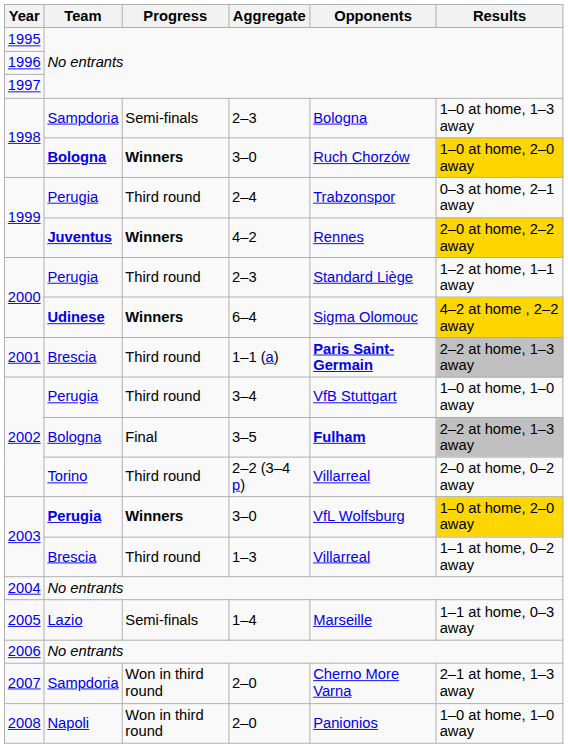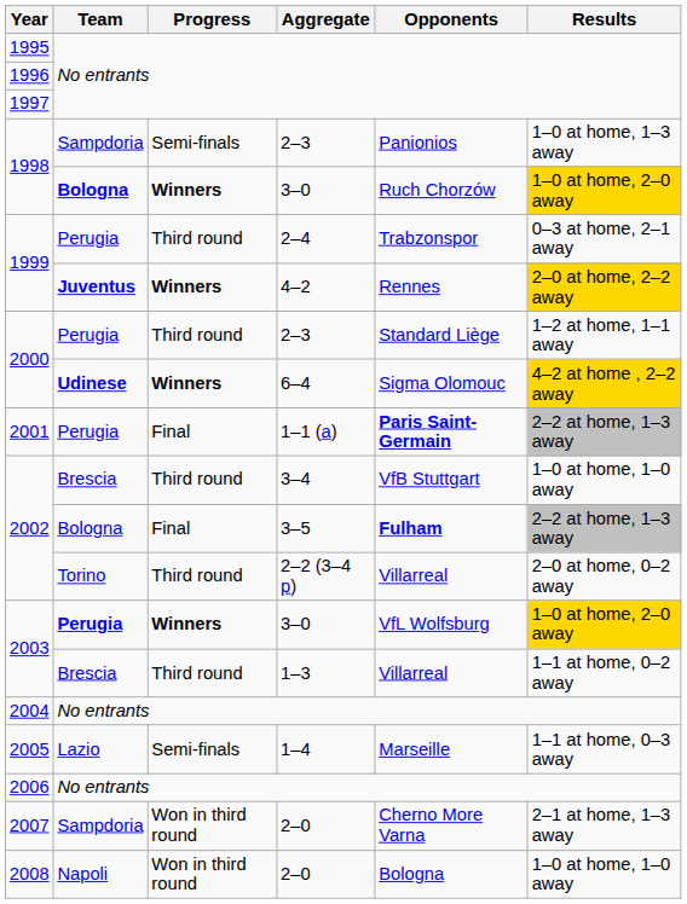 <table class="wikitable">
 <tr>
 <th>Year</th>
 <th>Team</th>
 <th>Progress</th>
 <th>Aggregate</th>
 <th>Opponents</th>
 <th>Results</th>
 </tr>
 <tr>
 <td><a href='#'>1995</a></td>
 <td colspan="5" rowspan="3"><em>No entrants</em></td>
 </tr>
 <tr>
 <td><a href='#'>1996</a></td>
 </tr>
 <tr>
 <td><a href='#'>1997</a></td>
 </tr>
 <tr>
 <td rowspan=2><a href='#'>1998</a></td>
 <td><a href='#'>Sampdoria</a></td>
 <td>Semi-finals</td>
 <td>2–3</td>
-<td> <a href='#'>Bologna</a></td>
+<td> <a href='#'>Panionios</a></td>
 <td>1–0 at home, 1–3 away</td>
 </tr>
 <tr>
 <td><strong><a href='#'>Bologna</a></strong></td>
 <td><strong>Winners</strong></td>
 <td>3–0</td>
 <td> <a href='#'>Ruch Chorzów</a></td>
 <td bgcolor=Gold>1–0 at home, 2–0 away</td>
 </tr>
 <tr>
 <td rowspan=2><a href='#'>1999</a></td>
 <td><a href='#'>Perugia</a></td>
 <td>Third round</td>
 <td>2–4</td>
 <td> <a href='#'>Trabzonspor</a></td>
 <td>0–3 at home, 2–1 away</td>
 </tr>
 <tr>
 <td><strong><a href='#'>Juventus</a></strong></td>
 <td><strong>Winners</strong></td>
 <td>4–2</td>
 <td> <a href='#'>Rennes</a></td>
 <td bgcolor=Gold>2–0 at home, 2–2 away</td>
 </tr>
 <tr>
 <td rowspan=2><a href='#'>2000</a></td>
 <td><a href='#'>Perugia</a></td>
 <td>Third round</td>
 <td>2–3</td>
 <td> <a href='#'>Standard Liège</a></td>
 <td>1–2 at home, 1–1 away</td>
 </tr>
 <tr>
 <td><strong><a href='#'>Udinese</a></strong></td>
 <td><strong>Winners</strong></td>
 <td>6–4</td>
 <td> <a href='#'>Sigma Olomouc</a></td>
 <td bgcolor=Gold>4–2 at home , 2–2 away</td>
 </tr>
 <tr>
 <td><a href='#'>2001</a></td>
-<td><a href='#'>Brescia</a></td>
-<td>Third round</td>
+<td><a href='#'>Perugia</a></td>
+<td>Final</td>
 <td>1–1 (<a href='#'>a</a>)</td>
 <td> <strong><a href='#'>Paris Saint-Germain</a></strong></td>
 <td bgcolor=Silver>2–2 at home, 1–3 away</td>
 </tr>
 <tr>
 <td rowspan=3><a href='#'>2002</a></td>
-<td><a href='#'>Perugia</a></td>
+<td><a href='#'>Brescia</a></td>
 <td>Third round</td>
 <td>3–4</td>
 <td> <a href='#'>VfB Stuttgart</a></td>
 <td>1–0 at home, 1–0 away</td>
 </tr>
 <tr>
 <td><a href='#'>Bologna</a></td>
 <td>Final</td>
 <td>3–5</td>
 <td> <strong><a href='#'>Fulham</a></strong></td>
 <td bgcolor=Silver>2–2 at home, 1–3 away</td>
 </tr>
 <tr>
 <td><a href='#'>Torino</a></td>
 <td>Third round</td>
 <td>2–2 (3–4 <a href='#'>p</a>)</td>
 <td> <a href='#'>Villarreal</a></td>
 <td>2–0 at home, 0–2 away </td>
 </tr>
 <tr>
 <td rowspan=2><a href='#'>2003</a></td>
 <td><strong><a href='#'>Perugia</a></strong></td>
 <td><strong>Winners</strong></td>
 <td>3–0</td>
 <td> <a href='#'>VfL Wolfsburg</a></td>
 <td bgcolor=Gold>1–0 at home, 2–0 away</td>
 </tr>
 <tr>
 <td><a href='#'>Brescia</a></td>
 <td>Third round</td>
 <td>1–3</td>
 <td> <a href='#'>Villarreal</a></td>
 <td>1–1 at home, 0–2 away</td>
 </tr>
 <tr>
 <td><a href='#'>2004</a></td>
 <td colspan=5><em>No entrants</em></td>
 </tr>
 <tr>
 <td><a href='#'>2005</a></td>
 <td><a href='#'>Lazio</a></td>
 <td>Semi-finals</td>
 <td>1–4</td>
 <td> <a href='#'>Marseille</a></td>
 <td>1–1 at home, 0–3 away</td>
 </tr>
 <tr>
 <td><a href='#'>2006</a></td>
 <td colspan=5><em>No entrants</em></td>
 </tr>
 <tr>
 <td><a href='#'>2007</a></td>
 <td><a href='#'>Sampdoria</a></td>
 <td>Won in third round</td>
 <td>2–0</td>
 <td> <a href='#'>Cherno More Varna</a></td>
 <td>2–1 at home, 1–3 away</td>
 </tr>
 <tr>
 <td><a href='#'>2008</a></td>
 <td><a href='#'>Napoli</a></td>
 <td>Won in third round</td>
 <td>2–0</td>
-<td> <a href='#'>Panionios</a></td>
+<td> <a href='#'>Bologna</a></td>
 <td>1–0 at home, 1–0 away</td>
 </tr>
 </table>
